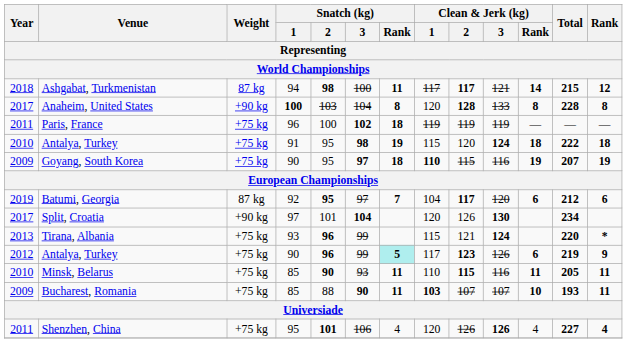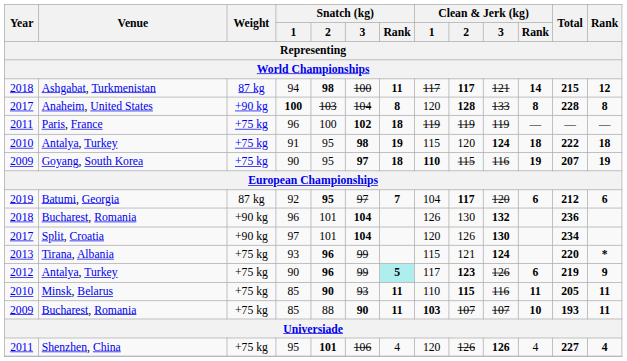 <table class = "wikitable" style="text-align:center;">
 <tr>
 <th rowspan=2 width=40>Year</th>
 <th rowspan=2 width=250>Venue</th>
 <th rowspan=2 width=60>Weight</th>
 <th colspan=4>Snatch (kg)</th>
 <th colspan=4>Clean & Jerk (kg)</th>
 <th rowspan=2 width=40>Total</th>
 <th rowspan=2 width=40>Rank</th>
 </tr>
 <tr>
 <th width=40>1</th>
 <th width=40>2</th>
 <th width=40>3</th>
 <th width=40>Rank</th>
 <th width=40>1</th>
 <th width=40>2</th>
 <th width=40>3</th>
 <th width=40>Rank</th>
 </tr>
 <tr>
 <th colspan=13>Representing </th>
 </tr>
 <tr>
 <th colspan=13><a href='#'>World Championships</a></th>
 </tr>
 <tr>
 <td><a href='#'>2018</a></td>
 <td align=left> <a href='#'>Ashgabat</a>, <a href='#'>Turkmenistan</a></td>
 <td><a href='#'>87 kg</a></td>
 <td>94</td>
 <td><strong>98</strong></td>
 <td><s>100</s></td>
 <td><strong>11</strong></td>
 <td><s>117</s></td>
 <td><strong>117</strong></td>
 <td><s>121</s></td>
 <td><strong>14</strong></td>
 <td><strong>215</strong></td>
 <td><strong>12</strong></td>
 </tr>
 <tr>
 <td><a href='#'>2017</a></td>
 <td align=left> <a href='#'>Anaheim</a>, <a href='#'>United States</a></td>
 <td><a href='#'>+90 kg</a></td>
 <td><strong>100</strong></td>
 <td><s>103</s></td>
 <td><s>104</s></td>
 <td><strong>8</strong></td>
 <td>120</td>
 <td><strong>128</strong></td>
 <td><s>133</s></td>
 <td><strong>8</strong></td>
 <td><strong>228</strong></td>
 <td><strong>8</strong></td>
 </tr>
 <tr>
 <td><a href='#'>2011</a></td>
 <td align=left> <a href='#'>Paris</a>, <a href='#'>France</a></td>
 <td><a href='#'>+75 kg</a></td>
 <td>96</td>
 <td>100</td>
 <td><strong>102</strong></td>
 <td><strong>18</strong></td>
 <td><s>119</s></td>
 <td><s>119</s></td>
 <td><s>119</s></td>
 <td>—</td>
 <td>—</td>
 <td>—</td>
 </tr>
 <tr>
 <td><a href='#'>2010</a></td>
 <td align=left> <a href='#'>Antalya</a>, <a href='#'>Turkey</a></td>
 <td><a href='#'>+75 kg</a></td>
 <td>91</td>
 <td>95</td>
 <td><strong>98</strong></td>
 <td><strong>19</strong></td>
 <td>115</td>
 <td>120</td>
 <td><strong>124</strong></td>
 <td><strong>18</strong></td>
 <td><strong>222</strong></td>
 <td><strong>18</strong></td>
 </tr>
 <tr>
 <td><a href='#'>2009</a></td>
 <td align=left> <a href='#'>Goyang</a>, <a href='#'>South Korea</a></td>
 <td><a href='#'>+75 kg</a></td>
 <td>90</td>
 <td>95</td>
 <td><strong>97</strong></td>
 <td><strong>18</strong></td>
 <td><strong>110</strong></td>
 <td><s>115</s></td>
 <td><s>116</s></td>
 <td><strong>19</strong></td>
 <td><strong>207</strong></td>
 <td><strong>19</strong></td>
 </tr>
 <tr>
 <th colspan=13><a href='#'>European Championships</a></th>
 </tr>
 <tr>
 <td><a href='#'>2019</a></td>
 <td align=left> <a href='#'>Batumi</a>, <a href='#'>Georgia</a></td>
 <td>87 kg</td>
 <td>92</td>
 <td><strong>95</strong></td>
 <td><s>97</s></td>
 <td><strong>7</strong></td>
 <td>104</td>
 <td><strong>117</strong></td>
 <td><s>120</s></td>
 <td><strong>6</strong></td>
 <td><strong>212</strong></td>
 <td><strong>6</strong></td>
 </tr>
 <tr>
+<td><a href='#'>2018</a></td>
+<td align=left> <a href='#'>Bucharest</a>, <a href='#'>Romania</a></td>
+<td>+90 kg</td>
+<td>96</td>
+<td>101</td>
+<td><strong>104</strong></td>
+<td><strong></strong></td>
+<td>126</td>
+<td>130</td>
+<td><strong>132</strong></td>
+<td><strong></strong></td>
+<td><strong>236</strong></td>
+<td><strong></strong></td>
+</tr>
+<tr>
 <td><a href='#'>2017</a></td>
 <td align=left> <a href='#'>Split</a>, <a href='#'>Croatia</a></td>
 <td>+90 kg</td>
 <td>97</td>
 <td>101</td>
 <td><strong>104</strong></td>
 <td><strong></strong></td>
 <td>120</td>
 <td>126</td>
 <td><strong>130</strong></td>
 <td><strong></strong></td>
 <td><strong>234</strong></td>
 <td><strong></strong></td>
 </tr>
 <tr>
 <td><a href='#'>2013</a></td>
 <td align=left> <a href='#'>Tirana</a>, <a href='#'>Albania</a></td>
 <td>+75 kg</td>
 <td>93</td>
 <td><strong>96</strong></td>
 <td><s>99</s></td>
 <td><strong></strong></td>
 <td>115</td>
 <td>121</td>
 <td><strong>124</strong></td>
 <td><strong></strong></td>
 <td><strong>220</strong></td>
 <td><strong></strong> <strong>*</strong></td>
 </tr>
 <tr>
 <td><a href='#'>2012</a></td>
 <td align=left> <a href='#'>Antalya</a>, <a href='#'>Turkey</a></td>
 <td>+75 kg</td>
 <td>90</td>
 <td><strong>96</strong></td>
 <td><s>99</s></td>
 <td style="background: paleturquoise;"><strong>5</strong></td>
 <td>117</td>
 <td><strong>123</strong></td>
 <td><s>126</s></td>
 <td><strong>6</strong></td>
 <td><strong>219</strong></td>
 <td><strong>9</strong></td>
 </tr>
 <tr>
 <td><a href='#'>2010</a></td>
 <td align=left> <a href='#'>Minsk</a>, <a href='#'>Belarus</a></td>
 <td>+75 kg</td>
 <td>85</td>
 <td><strong>90</strong></td>
 <td><s>93</s></td>
 <td><strong>11</strong></td>
 <td>110</td>
 <td><strong>115</strong></td>
 <td><s>116</s></td>
 <td><strong>11</strong></td>
 <td><strong>205</strong></td>
 <td><strong>11</strong></td>
 </tr>
 <tr>
 <td><a href='#'>2009</a></td>
 <td align=left> <a href='#'>Bucharest</a>, <a href='#'>Romania</a></td>
 <td>+75 kg</td>
 <td>85</td>
 <td>88</td>
 <td><strong>90</strong></td>
 <td><strong>11</strong></td>
 <td><strong>103</strong></td>
 <td><s>107</s></td>
 <td><s>107</s></td>
 <td><strong>10</strong></td>
 <td><strong>193</strong></td>
 <td><strong>11</strong></td>
 </tr>
 <tr>
 <th colspan=13><a href='#'>Universiade</a></th>
 </tr>
 <tr>
 <td><a href='#'>2011</a></td>
 <td align=left> <a href='#'>Shenzhen</a>, <a href='#'>China</a></td>
 <td>+75 kg</td>
 <td>95</td>
 <td><strong>101</strong></td>
 <td><s>106</s></td>
 <td>4</td>
 <td>120</td>
 <td><s>126</s></td>
 <td><strong>126</strong></td>
 <td>4</td>
 <td><strong>227</strong></td>
 <td><strong>4</strong></td>
 </tr>
 <tr>
 </tr>
 </table>
